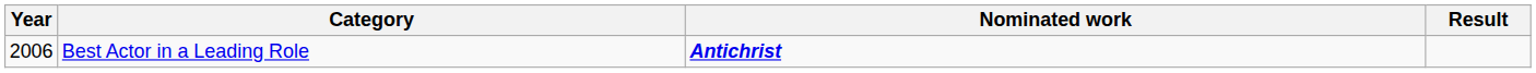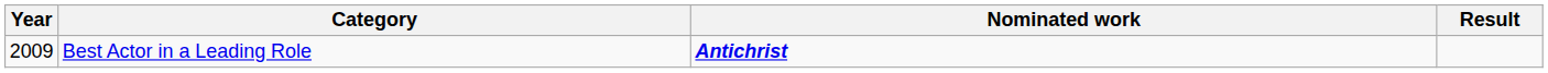 <table class=wikitable>
 <tr>
 <th scope="col" style="width:1em;">Year</th>
 <th scope="col" style="width:33em;">Category</th>
 <th scope="col" style="width:39em;">Nominated work</th>
 <th scope="col" style="width:5em;">Result</th>
 </tr>
 <tr>
-<td>2006</td>
+<td>2009</td>
 <td><a href='#'>Best Actor in a Leading Role</a></td>
 <td><strong><em><a href='#'>Antichrist</a></em></strong></td>
 <td></td>
 </tr>
 </table>
